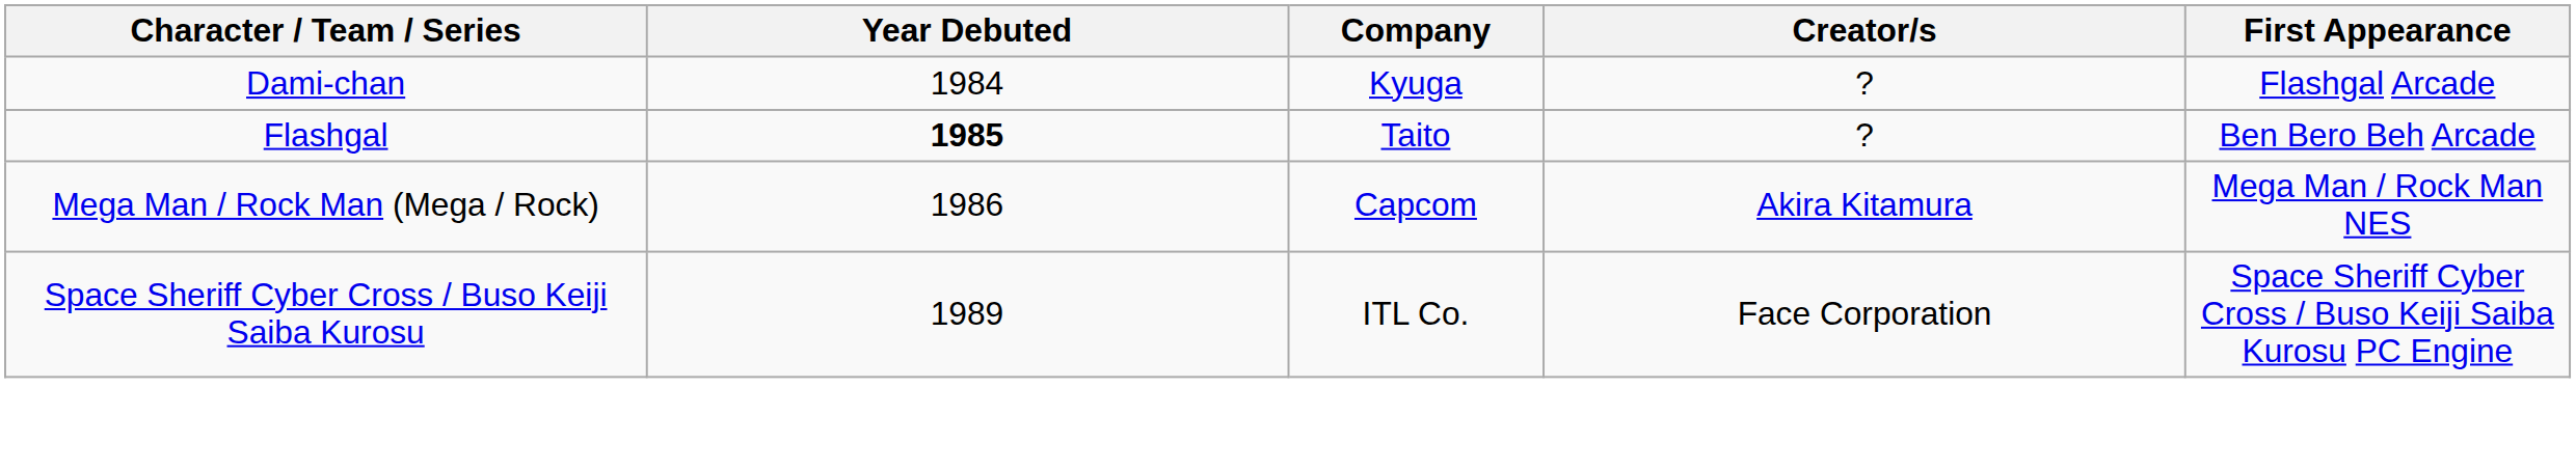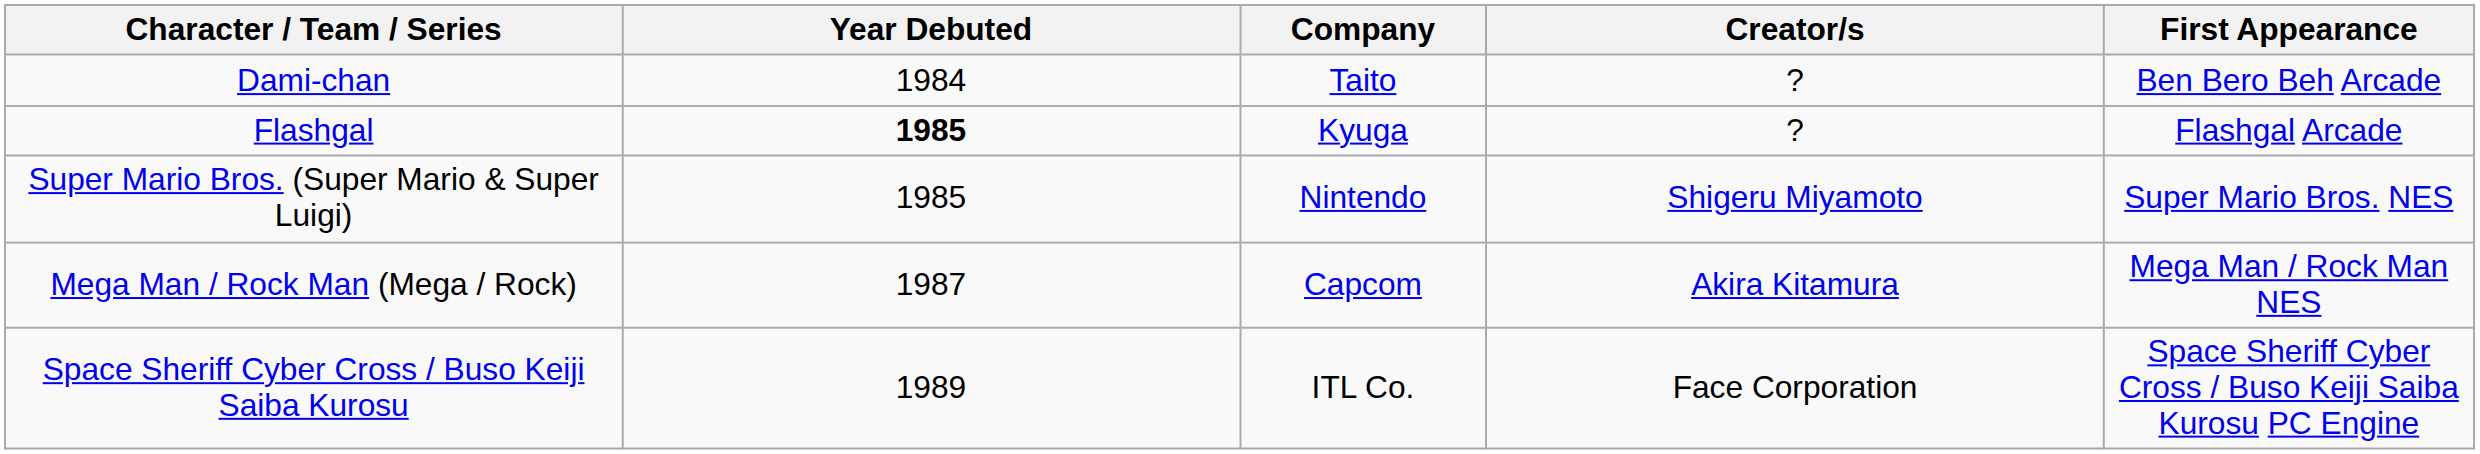 <table class="wikitable" style="text-align:center">
 <tr>
 <th style="width:25%;">Character / Team / Series</th>
 <th style="width:25%;">Year Debuted</th>
 <th style="width:10%;">Company</th>
 <th style="width:25%;">Creator/s</th>
 <th style="width:25%;">First Appearance</th>
 </tr>
 <tr>
 <td><a href='#'>Dami-chan</a></td>
 <td>1984</td>
+<td><a href='#'>Taito</a></td>
+<td>?</td>
+<td><a href='#'>Ben Bero Beh</a> <a href='#'>Arcade</a></td>
+</tr>
+<tr>
+<td><a href='#'>Flashgal</a></td>
+<td><strong>1985</strong></td>
 <td><a href='#'>Kyuga</a></td>
 <td>?</td>
 <td><a href='#'>Flashgal</a> <a href='#'>Arcade</a></td>
 </tr>
 <tr>
-<td><a href='#'>Flashgal</a></td>
-<td><strong>1985</strong></td>
-<td><a href='#'>Taito</a></td>
-<td>?</td>
-<td><a href='#'>Ben Bero Beh</a> <a href='#'>Arcade</a></td>
+<td><a href='#'>Super Mario Bros.</a> (Super Mario & Super Luigi)</td>
+<td>1985</td>
+<td><a href='#'>Nintendo</a></td>
+<td><a href='#'>Shigeru Miyamoto</a></td>
+<td><a href='#'>Super Mario Bros.</a> <a href='#'>NES</a></td>
 </tr>
 <tr>
 <td><a href='#'>Mega Man / Rock Man</a> (Mega / Rock)</td>
-<td>1986</td>
+<td>1987</td>
 <td><a href='#'>Capcom</a></td>
 <td><a href='#'>Akira Kitamura</a></td>
 <td><a href='#'>Mega Man / Rock Man</a> <a href='#'>NES</a></td>
 </tr>
 <tr>
 <td><a href='#'>Space Sheriff Cyber Cross / Buso Keiji Saiba Kurosu</a></td>
 <td>1989</td>
 <td>ITL Co.</td>
 <td>Face Corporation</td>
 <td><a href='#'>Space Sheriff Cyber Cross / Buso Keiji Saiba Kurosu</a> <a href='#'>PC Engine</a></td>
 </tr>
 </table>
